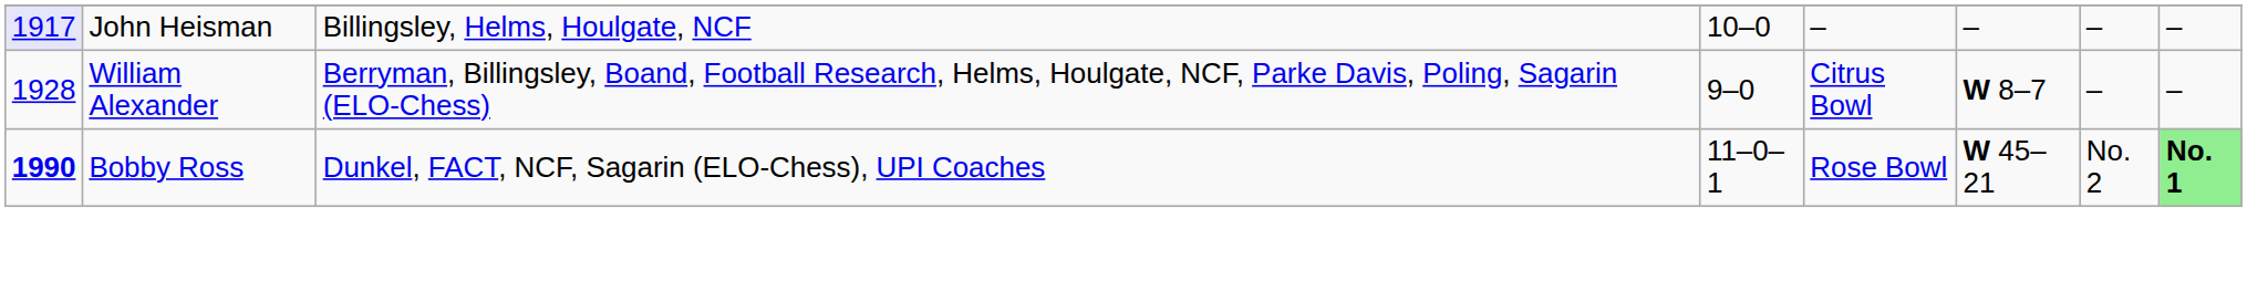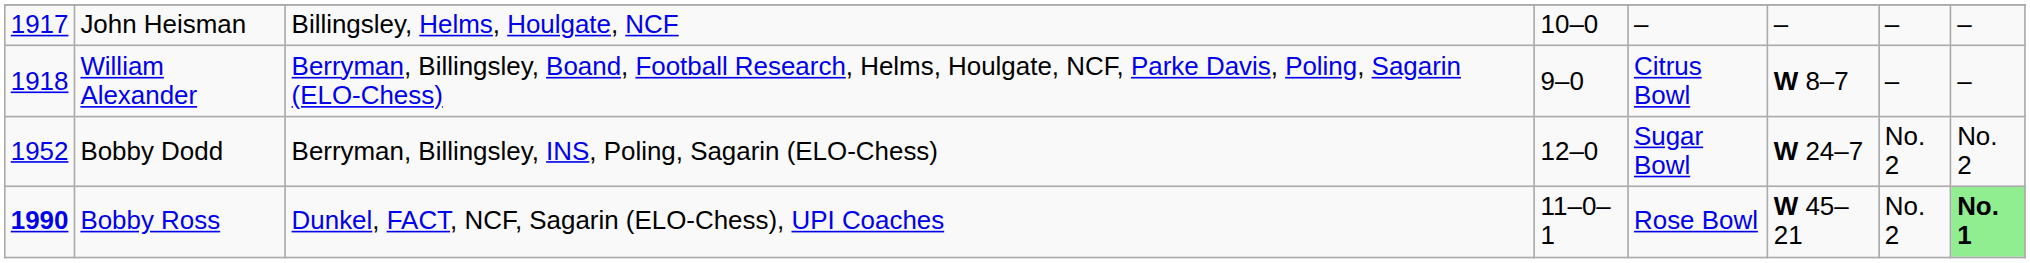 <table class="wikitable">
 <tr>
 </tr>
 <tr>
-<td style="background: lavender;"><a href='#'>1917</a></td>
+<td><a href='#'>1917</a></td>
 <td>John Heisman</td>
 <td>Billingsley, <a href='#'>Helms</a>, <a href='#'>Houlgate</a>, <a href='#'>NCF</a></td>
 <td>10–0</td>
 <td>–</td>
 <td>–</td>
 <td>–</td>
 <td>–</td>
 </tr>
 <tr>
-<td><a href='#'>1928</a></td>
+<td><a href='#'>1918</a></td>
 <td><a href='#'>William Alexander</a></td>
 <td><a href='#'>Berryman</a>, Billingsley, <a href='#'>Boand</a>, <a href='#'>Football Research</a>, Helms, Houlgate, NCF, <a href='#'>Parke Davis</a>, <a href='#'>Poling</a>, <a href='#'>Sagarin (ELO-Chess)</a></td>
 <td>9–0</td>
 <td><a href='#'>Citrus Bowl</a></td>
 <td><strong>W</strong> 8–7</td>
 <td>–</td>
 <td>–</td>
+</tr>
+<tr>
+<td><a href='#'>1952</a></td>
+<td>Bobby Dodd</td>
+<td>Berryman, Billingsley, <a href='#'>INS</a>, Poling, Sagarin (ELO-Chess)</td>
+<td>12–0</td>
+<td><a href='#'>Sugar Bowl</a></td>
+<td><strong>W</strong> 24–7</td>
+<td>No. 2</td>
+<td>No. 2</td>
 </tr>
 <tr>
 <td><strong><a href='#'>1990</a></strong></td>
 <td><a href='#'>Bobby Ross</a></td>
 <td><a href='#'>Dunkel</a>, <a href='#'>FACT</a>, NCF, Sagarin (ELO-Chess), <a href='#'>UPI Coaches</a></td>
 <td>11–0–1</td>
 <td><a href='#'>Rose Bowl</a></td>
 <td><strong>W</strong> 45–21</td>
 <td>No. 2</td>
 <td style="background: lightgreen;"><strong>No. 1</strong></td>
 </tr>
 </table>
